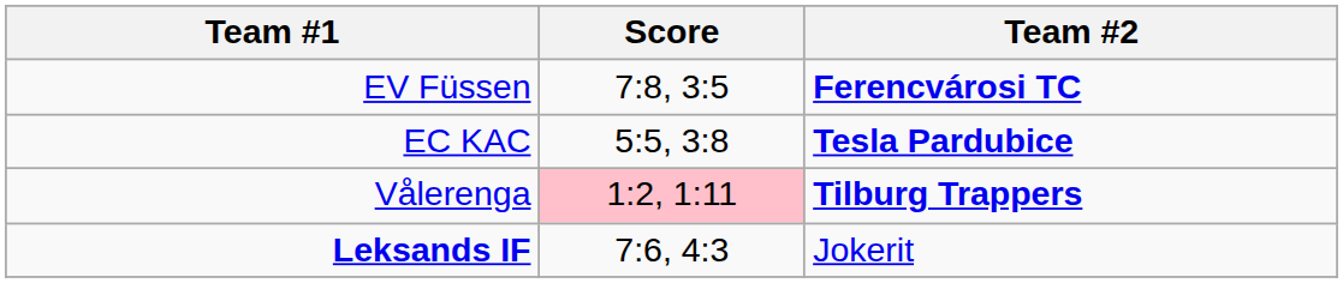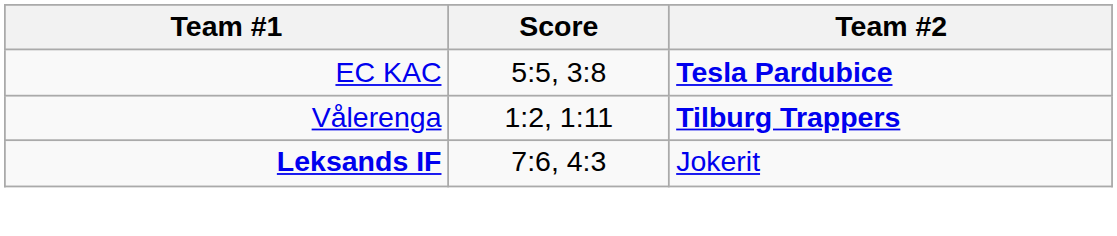 <table class="wikitable" style="text-align: center;">
 <tr>
 <th width=22%>Team #1</th>
 <th width=11%>Score</th>
 <th width=22%>Team #2</th>
-</tr>
-<tr>
-<td style="text-align: right;"><a href='#'>EV Füssen</a> </td>
-<td>7:8, 3:5</td>
-<td style="text-align: left;"> <strong><a href='#'>Ferencvárosi TC</a></strong></td>
 </tr>
 <tr>
 <td style="text-align: right;"><a href='#'>EC KAC</a> </td>
 <td>5:5, 3:8</td>
 <td style="text-align: left;"> <strong><a href='#'>Tesla Pardubice</a></strong></td>
 </tr>
 <tr>
 <td style="text-align: right;"><a href='#'>Vålerenga</a> </td>
-<td style="background: pink;">1:2, 1:11</td>
+<td>1:2, 1:11</td>
 <td style="text-align: left;"> <strong><a href='#'>Tilburg Trappers</a></strong></td>
 </tr>
 <tr>
 <td style="text-align: right;"><strong><a href='#'>Leksands IF</a></strong> </td>
 <td>7:6, 4:3</td>
 <td style="text-align: left;"> <a href='#'>Jokerit</a></td>
 </tr>
 </table>
